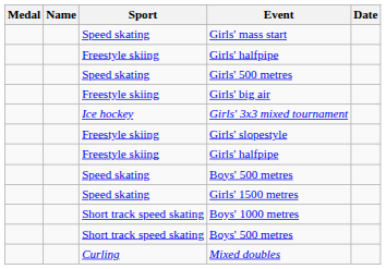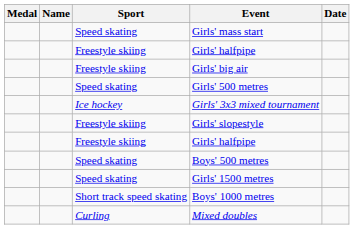 <table class="wikitable sortable" style="font-size:95%;">
 <tr>
 <th>Medal</th>
 <th>Name</th>
 <th>Sport</th>
 <th>Event</th>
 <th>Date</th>
 </tr>
 <tr>
 <td></td>
 <td></td>
 <td><a href='#'>Speed skating</a></td>
 <td><a href='#'>Girls' mass start</a></td>
 <td></td>
 </tr>
 <tr>
 <td></td>
 <td></td>
 <td><a href='#'>Freestyle skiing</a></td>
 <td><a href='#'>Girls' halfpipe</a></td>
 <td></td>
 </tr>
 <tr>
 <td></td>
 <td></td>
-<td><a href='#'>Speed skating</a></td>
-<td><a href='#'>Girls' 500 metres</a></td>
+<td><a href='#'>Freestyle skiing</a></td>
+<td><a href='#'>Girls' big air</a></td>
 <td></td>
 </tr>
 <tr>
 <td></td>
 <td></td>
-<td><a href='#'>Freestyle skiing</a></td>
-<td><a href='#'>Girls' big air</a></td>
+<td><a href='#'>Speed skating</a></td>
+<td><a href='#'>Girls' 500 metres</a></td>
 <td></td>
 </tr>
 <tr>
 <td><em></em></td>
 <td><em></em></td>
 <td><em><a href='#'>Ice hockey</a></em></td>
 <td><em><a href='#'>Girls' 3x3 mixed tournament</a></em></td>
 <td><em></em></td>
 </tr>
 <tr>
 <td></td>
 <td></td>
 <td><a href='#'>Freestyle skiing</a></td>
 <td><a href='#'>Girls' slopestyle</a></td>
 <td></td>
 </tr>
 <tr>
 <td></td>
 <td></td>
 <td><a href='#'>Freestyle skiing</a></td>
 <td><a href='#'>Girls' halfpipe</a></td>
 <td></td>
 </tr>
 <tr>
 <td></td>
 <td></td>
 <td><a href='#'>Speed skating</a></td>
 <td><a href='#'>Boys' 500 metres</a></td>
 <td></td>
 </tr>
 <tr>
 <td></td>
 <td></td>
 <td><a href='#'>Speed skating</a></td>
 <td><a href='#'>Girls' 1500 metres</a></td>
 <td></td>
 </tr>
 <tr>
 <td></td>
 <td></td>
 <td><a href='#'>Short track speed skating</a></td>
 <td><a href='#'>Boys' 1000 metres</a></td>
 <td></td>
 </tr>
 <tr>
-<td></td>
-<td></td>
-<td><a href='#'>Short track speed skating</a></td>
-<td><a href='#'>Boys' 500 metres</a></td>
-<td></td>
-</tr>
-<tr>
 <td><em></em></td>
 <td><em></em></td>
 <td><em><a href='#'>Curling</a></em></td>
 <td><em><a href='#'>Mixed doubles</a></em></td>
 <td><em></em></td>
 </tr>
 </table>
